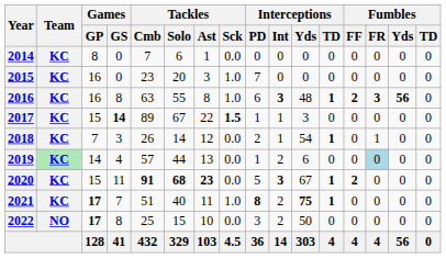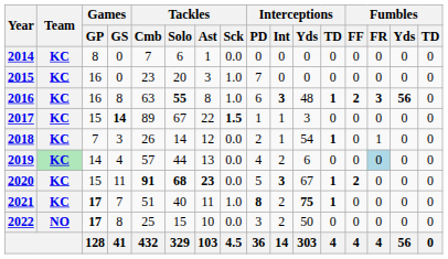 <table class="wikitable" style="text-align:center;">
 <tr>
 <th rowspan="2">Year</th>
 <th rowspan="2">Team</th>
 <th colspan="2">Games</th>
 <th colspan="4">Tackles</th>
 <th colspan="4">Interceptions</th>
 <th colspan="4">Fumbles</th>
 </tr>
 <tr>
 <th>GP</th>
 <th>GS</th>
 <th>Cmb</th>
 <th>Solo</th>
 <th>Ast</th>
 <th>Sck</th>
 <th>PD</th>
 <th>Int</th>
 <th>Yds</th>
 <th>TD</th>
 <th>FF</th>
 <th>FR</th>
 <th>Yds</th>
 <th>TD</th>
 </tr>
 <tr>
 <th><a href='#'>2014</a></th>
 <th><a href='#'>KC</a></th>
 <td>8</td>
 <td>0</td>
 <td>7</td>
 <td>6</td>
 <td>1</td>
 <td>0.0</td>
 <td>0</td>
 <td>0</td>
 <td>0</td>
 <td>0</td>
 <td>0</td>
 <td>0</td>
 <td>0</td>
 <td>0</td>
 </tr>
 <tr>
 <th><a href='#'>2015</a></th>
 <th><a href='#'>KC</a></th>
 <td>16</td>
 <td>0</td>
 <td>23</td>
 <td>20</td>
 <td>3</td>
 <td>1.0</td>
 <td>7</td>
 <td>0</td>
 <td>0</td>
 <td>0</td>
 <td>0</td>
 <td>0</td>
 <td>0</td>
 <td>0</td>
 </tr>
 <tr>
 <th><a href='#'>2016</a></th>
 <th><a href='#'>KC</a></th>
 <td>16</td>
 <td>8</td>
 <td>63</td>
-<td>55</td>
+<td><strong>55</strong></td>
 <td>8</td>
 <td>1.0</td>
 <td>6</td>
 <td><strong>3</strong></td>
 <td>48</td>
 <td><strong>1</strong></td>
 <td><strong>2</strong></td>
 <td><strong>3</strong></td>
 <td><strong>56</strong></td>
 <td>0</td>
 </tr>
 <tr>
 <th><a href='#'>2017</a></th>
 <th><a href='#'>KC</a></th>
 <td>15</td>
 <td><strong>14</strong></td>
 <td>89</td>
 <td>67</td>
 <td>22</td>
 <td><strong>1.5</strong></td>
 <td>1</td>
 <td>1</td>
 <td>3</td>
 <td>0</td>
 <td>0</td>
 <td>0</td>
 <td>0</td>
 <td>0</td>
 </tr>
 <tr>
 <th><a href='#'>2018</a></th>
 <th><a href='#'>KC</a></th>
 <td>7</td>
 <td>3</td>
 <td>26</td>
 <td>14</td>
 <td>12</td>
 <td>0.0</td>
 <td>2</td>
 <td>1</td>
 <td>54</td>
 <td><strong>1</strong></td>
 <td>0</td>
 <td>1</td>
 <td>0</td>
 <td>0</td>
 </tr>
 <tr>
 <th><a href='#'>2019</a></th>
 <th style="background:#afe6ba; width:3em;"><a href='#'>KC</a></th>
 <td>14</td>
 <td>4</td>
 <td>57</td>
 <td>44</td>
 <td>13</td>
 <td>0.0</td>
-<td>1</td>
+<td>4</td>
 <td>2</td>
 <td>6</td>
 <td>0</td>
 <td>0</td>
 <td style="background: lightblue;">0</td>
 <td>0</td>
 <td>0</td>
 </tr>
 <tr>
 <th><a href='#'>2020</a></th>
 <th><a href='#'>KC</a></th>
 <td>15</td>
 <td>11</td>
 <td><strong>91</strong></td>
 <td><strong>68</strong></td>
 <td><strong>23</strong></td>
 <td>0.0</td>
 <td>5</td>
 <td><strong>3</strong></td>
 <td>67</td>
 <td><strong>1</strong></td>
 <td><strong>2</strong></td>
 <td>0</td>
 <td>0</td>
 <td>0</td>
 </tr>
 <tr>
 <th><a href='#'>2021</a></th>
 <th><a href='#'>KC</a></th>
 <td><strong>17</strong></td>
 <td>7</td>
 <td>51</td>
 <td>40</td>
 <td>11</td>
 <td>1.0</td>
 <td><strong>8</strong></td>
 <td>2</td>
 <td><strong>75</strong></td>
 <td><strong>1</strong></td>
 <td>0</td>
 <td>0</td>
 <td>0</td>
 <td>0</td>
 </tr>
 <tr>
 <th><a href='#'>2022</a></th>
 <th><a href='#'>NO</a></th>
 <td><strong>17</strong></td>
 <td>8</td>
 <td>25</td>
 <td>15</td>
 <td>10</td>
 <td>0.0</td>
 <td>3</td>
 <td>2</td>
 <td>50</td>
 <td>0</td>
 <td>0</td>
 <td>0</td>
 <td>0</td>
 <td>0</td>
 </tr>
 <tr>
 <th colspan="2"></th>
 <th>128</th>
 <th>41</th>
 <th>432</th>
 <th>329</th>
 <th>103</th>
 <th>4.5</th>
 <th>36</th>
 <th>14</th>
 <th>303</th>
 <th>4</th>
 <th>4</th>
 <th>4</th>
 <th>56</th>
 <th>0</th>
 </tr>
 </table>
